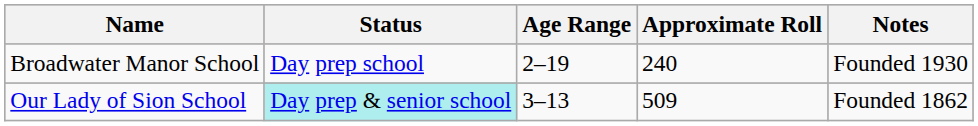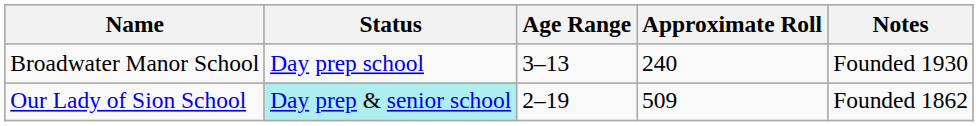 <table class="wikitable sortable" style="font-size:90%;">
 <tr>
 <th>Name</th>
 <th>Status</th>
 <th>Age Range</th>
 <th>Approximate Roll</th>
 <th class="unsortable">Notes</th>
 </tr>
 <tr>
 <td>Broadwater Manor School</td>
 <td><a href='#'>Day</a> <a href='#'>prep school</a></td>
-<td>2–19</td>
+<td>3–13</td>
 <td>240</td>
 <td>Founded 1930</td>
 </tr>
 <tr>
 <td><a href='#'>Our Lady of Sion School</a></td>
 <td style="background: paleturquoise;"><a href='#'>Day</a> <a href='#'>prep</a> & <a href='#'>senior school</a></td>
-<td>3–13</td>
+<td>2–19</td>
 <td>509</td>
 <td>Founded 1862</td>
 </tr>
 </table>
